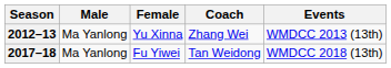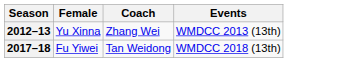 <table class="wikitable">
 <tr>
 <th scope="col">Season</th>
-<th scope="col">Male</th>
 <th scope="col">Female</th>
 <th scope="col">Coach</th>
 <th scope="col">Events</th>
 </tr>
 <tr>
 <th scope="row">2012–13</th>
-<td>Ma Yanlong</td>
 <td><a href='#'>Yu Xinna</a></td>
 <td><a href='#'>Zhang Wei</a></td>
 <td><a href='#'>WMDCC 2013</a> (13th)</td>
 </tr>
 <tr>
 <th scope="row">2017–18</th>
-<td>Ma Yanlong</td>
 <td><a href='#'>Fu Yiwei</a></td>
 <td><a href='#'>Tan Weidong</a></td>
 <td><a href='#'>WMDCC 2018</a> (13th)</td>
 </tr>
 </table>
